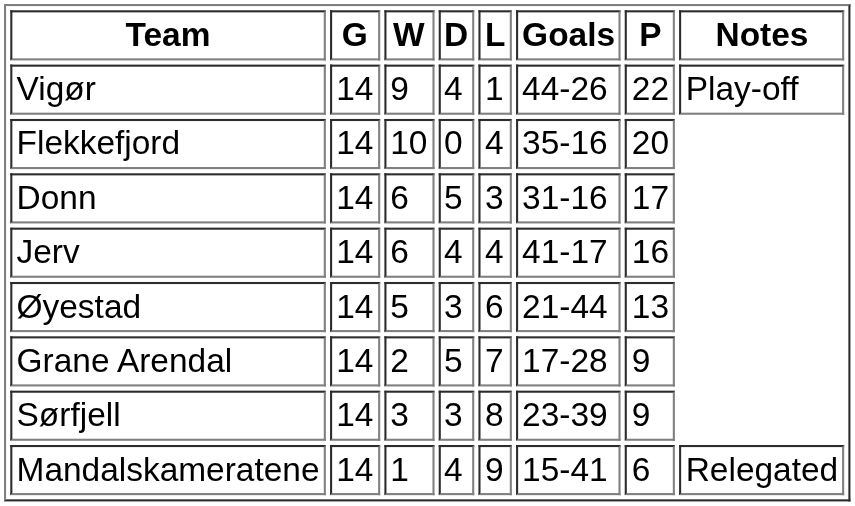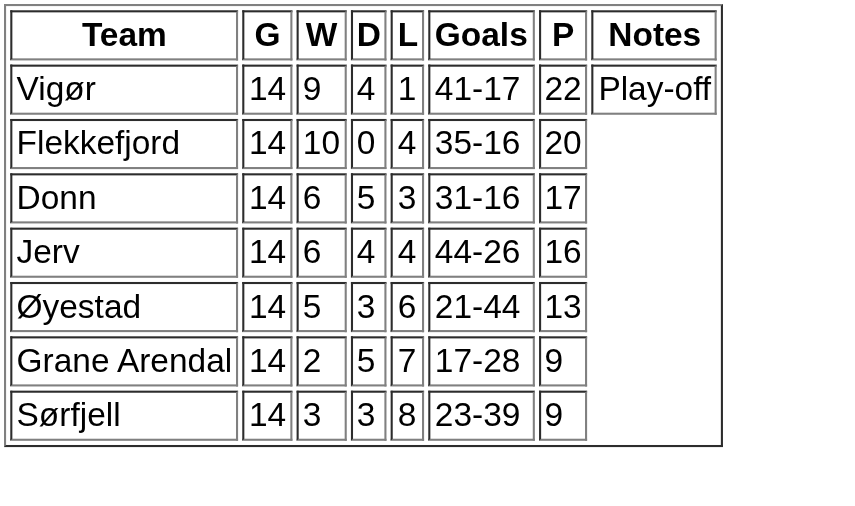 <table border="1" cellpadding="2">
 <tr>
 <th>Team</th>
 <th>G</th>
 <th>W</th>
 <th>D</th>
 <th>L</th>
 <th>Goals</th>
 <th>P</th>
 <th>Notes</th>
 </tr>
 <tr>
 <td>Vigør</td>
 <td>14</td>
 <td>9</td>
 <td>4</td>
 <td>1</td>
-<td>44-26</td>
+<td>41-17</td>
 <td>22</td>
 <td>Play-off</td>
 </tr>
 <tr>
 <td>Flekkefjord</td>
 <td>14</td>
 <td>10</td>
 <td>0</td>
 <td>4</td>
 <td>35-16</td>
 <td>20</td>
 </tr>
 <tr>
 <td>Donn</td>
 <td>14</td>
 <td>6</td>
 <td>5</td>
 <td>3</td>
 <td>31-16</td>
 <td>17</td>
 </tr>
 <tr>
 <td>Jerv</td>
 <td>14</td>
 <td>6</td>
 <td>4</td>
 <td>4</td>
-<td>41-17</td>
+<td>44-26</td>
 <td>16</td>
 </tr>
 <tr>
 <td>Øyestad</td>
 <td>14</td>
 <td>5</td>
 <td>3</td>
 <td>6</td>
 <td>21-44</td>
 <td>13</td>
 </tr>
 <tr>
 <td>Grane Arendal</td>
 <td>14</td>
 <td>2</td>
 <td>5</td>
 <td>7</td>
 <td>17-28</td>
 <td>9</td>
 </tr>
 <tr>
 <td>Sørfjell</td>
 <td>14</td>
 <td>3</td>
 <td>3</td>
 <td>8</td>
 <td>23-39</td>
 <td>9</td>
 </tr>
-<tr>
-<td>Mandalskameratene</td>
-<td>14</td>
-<td>1</td>
-<td>4</td>
-<td>9</td>
-<td>15-41</td>
-<td>6</td>
-<td>Relegated</td>
-</tr>
 </table>
